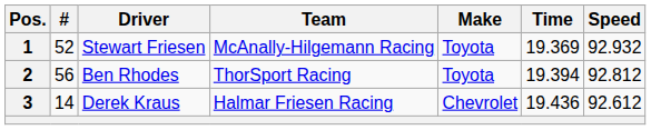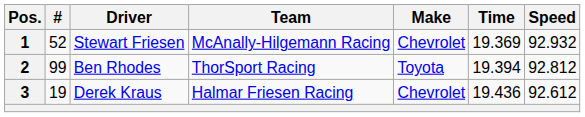 <table class="wikitable" style="font-size:95%">
 <tr>
 <th>Pos.</th>
 <th>#</th>
 <th>Driver</th>
 <th>Team</th>
 <th>Make</th>
 <th>Time</th>
 <th>Speed</th>
 </tr>
 <tr>
 <th>1</th>
 <td>52</td>
 <td><a href='#'>Stewart Friesen</a></td>
 <td><a href='#'>McAnally-Hilgemann Racing</a></td>
-<td><a href='#'>Toyota</a></td>
+<td><a href='#'>Chevrolet</a></td>
 <td>19.369</td>
 <td>92.932</td>
 </tr>
 <tr>
 <th>2</th>
-<td>56</td>
+<td>99</td>
 <td><a href='#'>Ben Rhodes</a></td>
 <td><a href='#'>ThorSport Racing</a></td>
 <td><a href='#'>Toyota</a></td>
 <td>19.394</td>
 <td>92.812</td>
 </tr>
 <tr>
 <th>3</th>
-<td>14</td>
+<td>19</td>
 <td><a href='#'>Derek Kraus</a></td>
 <td><a href='#'>Halmar Friesen Racing</a></td>
 <td><a href='#'>Chevrolet</a></td>
 <td>19.436</td>
 <td>92.612</td>
 </tr>
 <tr>
 <th colspan="7"></th>
 </tr>
 </table>
